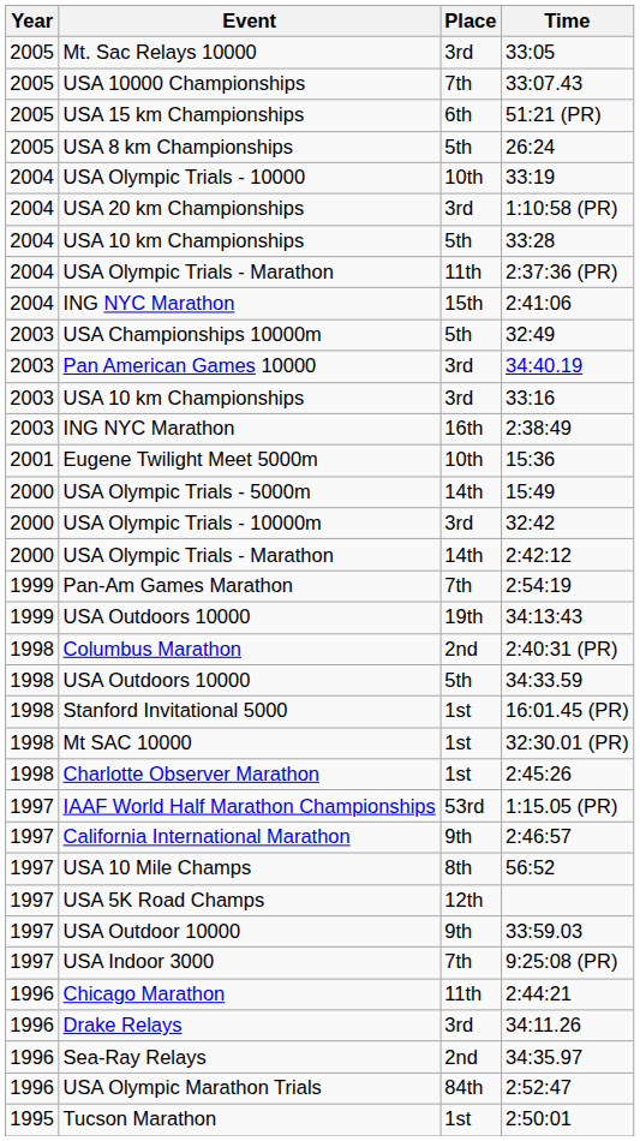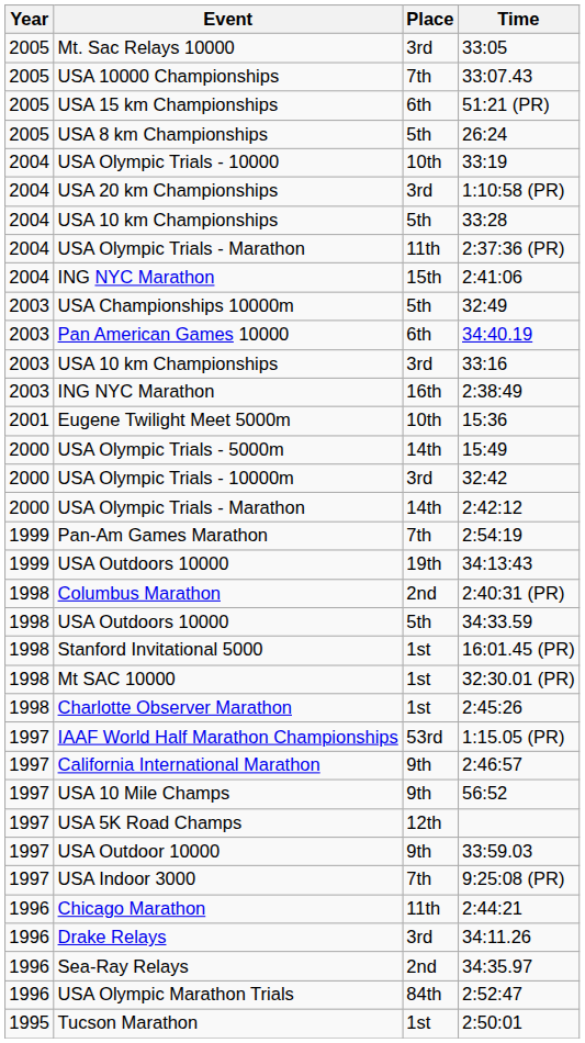 <table class="wikitable">
 <tr>
 <th>Year</th>
 <th>Event</th>
 <th>Place</th>
 <th>Time</th>
 </tr>
 <tr>
 <td>2005</td>
 <td>Mt. Sac Relays 10000</td>
 <td>3rd</td>
 <td>33:05</td>
 </tr>
 <tr>
 <td>2005</td>
 <td>USA 10000 Championships</td>
 <td>7th</td>
 <td>33:07.43</td>
 </tr>
 <tr>
 <td>2005</td>
 <td>USA 15 km Championships</td>
 <td>6th</td>
 <td>51:21 (PR)</td>
 </tr>
 <tr>
 <td>2005</td>
 <td>USA 8 km Championships</td>
 <td>5th</td>
 <td>26:24</td>
 </tr>
 <tr>
 <td>2004</td>
 <td>USA Olympic Trials - 10000</td>
 <td>10th</td>
 <td>33:19</td>
 </tr>
 <tr>
 <td>2004</td>
 <td>USA 20 km Championships</td>
 <td>3rd</td>
 <td>1:10:58 (PR)</td>
 </tr>
 <tr>
 <td>2004</td>
 <td>USA 10 km Championships</td>
 <td>5th</td>
 <td>33:28</td>
 </tr>
 <tr>
 <td>2004</td>
 <td>USA Olympic Trials - Marathon</td>
 <td>11th</td>
 <td>2:37:36 (PR)</td>
 </tr>
 <tr>
 <td>2004</td>
 <td>ING <a href='#'>NYC Marathon</a></td>
 <td>15th</td>
 <td>2:41:06</td>
 </tr>
 <tr>
 <td>2003</td>
 <td>USA Championships 10000m</td>
 <td>5th</td>
 <td>32:49</td>
 </tr>
 <tr>
 <td>2003</td>
 <td><a href='#'>Pan American Games</a> 10000</td>
-<td>3rd</td>
+<td>6th</td>
 <td><a href='#'>34:40.19</a></td>
 </tr>
 <tr>
 <td>2003</td>
 <td>USA 10 km Championships</td>
 <td>3rd</td>
 <td>33:16</td>
 </tr>
 <tr>
 <td>2003</td>
 <td>ING NYC Marathon</td>
 <td>16th</td>
 <td>2:38:49</td>
 </tr>
 <tr>
 <td>2001</td>
 <td>Eugene Twilight Meet 5000m</td>
 <td>10th</td>
 <td>15:36</td>
 </tr>
 <tr>
 <td>2000</td>
 <td>USA Olympic Trials - 5000m</td>
 <td>14th</td>
 <td>15:49</td>
 </tr>
 <tr>
 <td>2000</td>
 <td>USA Olympic Trials - 10000m</td>
 <td>3rd</td>
 <td>32:42</td>
 </tr>
 <tr>
 <td>2000</td>
 <td>USA Olympic Trials - Marathon</td>
 <td>14th</td>
 <td>2:42:12</td>
 </tr>
 <tr>
 <td>1999</td>
 <td>Pan-Am Games Marathon</td>
 <td>7th</td>
 <td>2:54:19</td>
 </tr>
 <tr>
 <td>1999</td>
 <td>USA Outdoors 10000</td>
 <td>19th</td>
 <td>34:13:43</td>
 </tr>
 <tr>
 <td>1998</td>
 <td><a href='#'>Columbus Marathon</a></td>
 <td>2nd</td>
 <td>2:40:31 (PR)</td>
 </tr>
 <tr>
 <td>1998</td>
 <td>USA Outdoors 10000</td>
 <td>5th</td>
 <td>34:33.59</td>
 </tr>
 <tr>
 <td>1998</td>
 <td>Stanford Invitational 5000</td>
 <td>1st</td>
 <td>16:01.45 (PR)</td>
 </tr>
 <tr>
 <td>1998</td>
 <td>Mt SAC 10000</td>
 <td>1st</td>
 <td>32:30.01 (PR)</td>
 </tr>
 <tr>
 <td>1998</td>
 <td><a href='#'>Charlotte Observer Marathon</a></td>
 <td>1st</td>
 <td>2:45:26</td>
 </tr>
 <tr>
 <td>1997</td>
 <td><a href='#'>IAAF World Half Marathon Championships</a></td>
 <td>53rd</td>
 <td>1:15.05 (PR)</td>
 </tr>
 <tr>
 <td>1997</td>
 <td><a href='#'>California International Marathon</a></td>
 <td>9th</td>
 <td>2:46:57</td>
 </tr>
 <tr>
 <td>1997</td>
 <td>USA 10 Mile Champs</td>
-<td>8th</td>
+<td>9th</td>
 <td>56:52</td>
 </tr>
 <tr>
 <td>1997</td>
 <td>USA 5K Road Champs</td>
 <td>12th</td>
 <td></td>
 </tr>
 <tr>
 <td>1997</td>
 <td>USA Outdoor 10000</td>
 <td>9th</td>
 <td>33:59.03</td>
 </tr>
 <tr>
 <td>1997</td>
 <td>USA Indoor 3000</td>
 <td>7th</td>
 <td>9:25:08 (PR)</td>
 </tr>
 <tr>
 <td>1996</td>
 <td><a href='#'>Chicago Marathon</a></td>
 <td>11th</td>
 <td>2:44:21</td>
 </tr>
 <tr>
 <td>1996</td>
 <td><a href='#'>Drake Relays</a></td>
 <td>3rd</td>
 <td>34:11.26</td>
 </tr>
 <tr>
 <td>1996</td>
 <td>Sea-Ray Relays</td>
 <td>2nd</td>
 <td>34:35.97</td>
 </tr>
 <tr>
 <td>1996</td>
 <td>USA Olympic Marathon Trials</td>
 <td>84th</td>
 <td>2:52:47</td>
 </tr>
 <tr>
 <td>1995</td>
 <td>Tucson Marathon</td>
 <td>1st</td>
 <td>2:50:01</td>
 </tr>
 </table>
